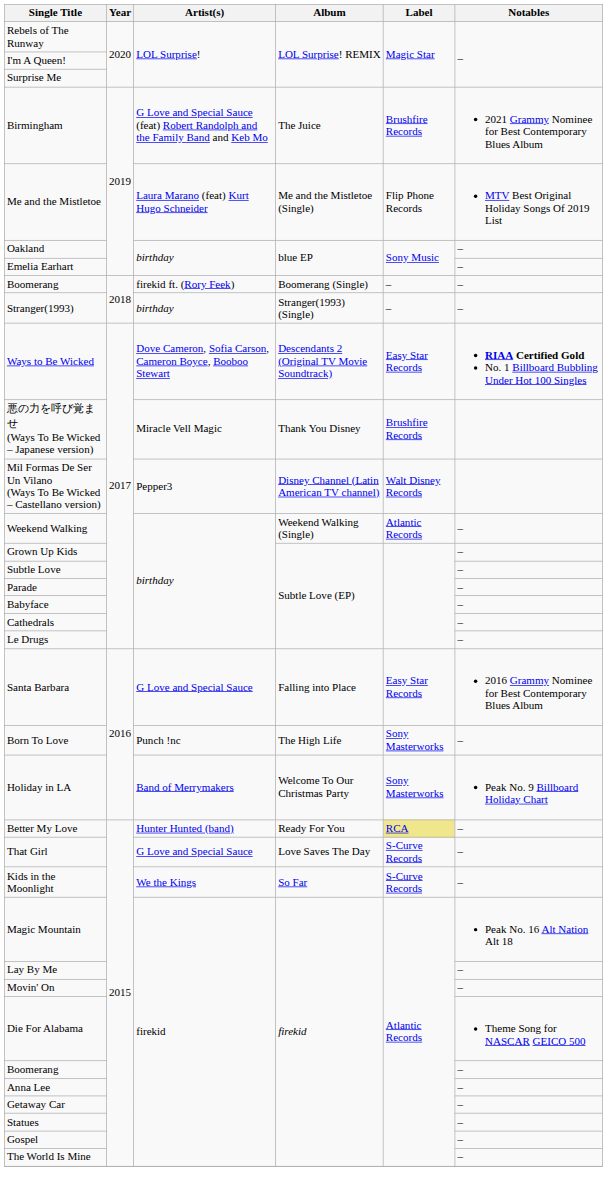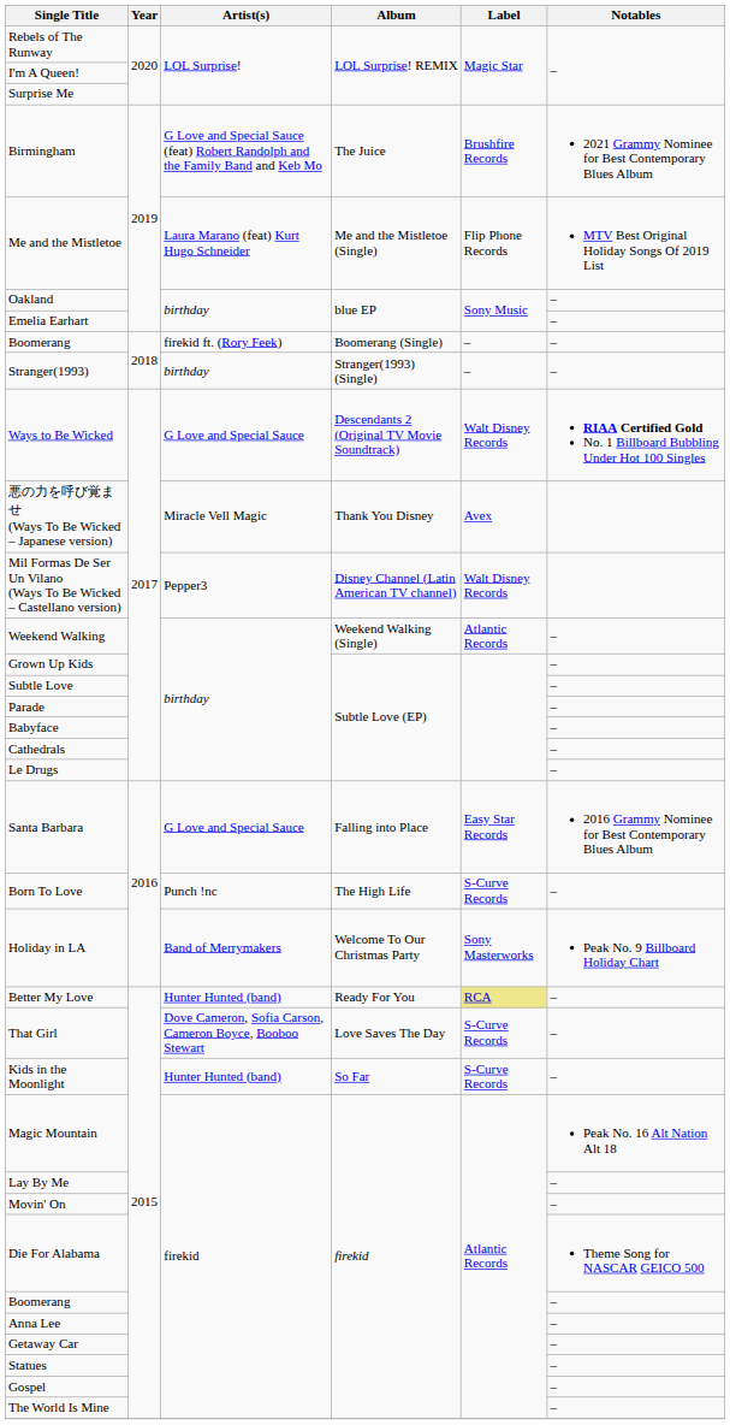 <table class="wikitable">
 <tr>
 <th>Single Title</th>
 <th>Year</th>
 <th>Artist(s)</th>
 <th>Album</th>
 <th>Label</th>
 <th>Notables</th>
 </tr>
 <tr>
 <td>Rebels of The Runway</td>
 <td rowspan="3">2020</td>
 <td rowspan="3"><a href='#'>LOL Surprise</a>!</td>
 <td rowspan="3"><a href='#'>LOL Surprise</a>! REMIX</td>
 <td rowspan="3"><a href='#'>Magic Star</a></td>
 <td rowspan="3">_</td>
 </tr>
 <tr>
 <td>I'm A Queen!</td>
 </tr>
 <tr>
 <td>Surprise Me</td>
 </tr>
 <tr>
 <td>Birmingham</td>
 <td rowspan="4">2019</td>
 <td><a href='#'>G Love and Special Sauce</a> (feat) <a href='#'>Robert Randolph and the Family Band</a> and <a href='#'>Keb Mo</a></td>
 <td>The Juice</td>
 <td><a href='#'>Brushfire Records</a></td>
 <td><br><ul><li>2021 <a href='#'>Grammy</a> Nominee for Best Contemporary Blues Album</li></ul></td>
 </tr>
 <tr>
 <td>Me and the Mistletoe</td>
 <td><a href='#'>Laura Marano</a> (feat) <a href='#'>Kurt Hugo Schneider</a></td>
 <td>Me and the Mistletoe (Single)</td>
 <td>Flip Phone Records</td>
 <td><br><ul><li><a href='#'>MTV</a> Best Original Holiday Songs Of 2019 List</li></ul></td>
 </tr>
 <tr>
 <td>Oakland</td>
 <td rowspan="2"><em>birthday</em></td>
 <td rowspan="2">blue EP</td>
 <td rowspan="2"><a href='#'>Sony Music</a></td>
 <td>–</td>
 </tr>
 <tr>
 <td>Emelia Earhart</td>
 <td>–</td>
 </tr>
 <tr>
 <td>Boomerang</td>
 <td rowspan="2">2018</td>
 <td>firekid ft. (<a href='#'>Rory Feek</a>)</td>
 <td>Boomerang (Single)</td>
 <td>–</td>
 <td>–</td>
 </tr>
 <tr>
 <td>Stranger(1993)</td>
 <td><em>birthday</em></td>
 <td>Stranger(1993) (Single)</td>
 <td>–</td>
 <td>–</td>
 </tr>
 <tr>
 <td><a href='#'>Ways to Be Wicked</a></td>
 <td rowspan="10">2017</td>
-<td><a href='#'>Dove Cameron</a>, <a href='#'>Sofia Carson</a>, <a href='#'>Cameron Boyce</a>, <a href='#'>Booboo Stewart</a></td>
+<td><a href='#'>G Love and Special Sauce</a></td>
 <td><a href='#'>Descendants 2</a> <a href='#'>(Original TV Movie Soundtrack)</a></td>
-<td><a href='#'>Easy Star Records</a></td>
+<td><a href='#'>Walt Disney Records</a></td>
 <td><br><ul><li><a href='#'><strong>RIAA</strong></a> <strong>Certified Gold</strong></li><li>No. 1 <a href='#'>Billboard Bubbling Under Hot 100 Singles</a></li></ul></td>
 </tr>
 <tr>
 <td>悪の力を呼び覚ませ<br>(Ways To Be Wicked – Japanese version)</td>
 <td>Miracle Vell Magic</td>
 <td>Thank You Disney</td>
-<td><a href='#'>Brushfire Records</a></td>
+<td><a href='#'>Avex</a></td>
 <td></td>
 </tr>
 <tr>
 <td>Mil Formas De Ser Un Vilano<br>(Ways To Be Wicked – Castellano version)</td>
 <td>Pepper3</td>
 <td><a href='#'>Disney Channel (Latin American TV channel)</a></td>
 <td><a href='#'>Walt Disney Records</a></td>
 <td></td>
 </tr>
 <tr>
 <td>Weekend Walking</td>
 <td rowspan="7"><em>birthday</em></td>
 <td>Weekend Walking (Single)</td>
 <td><a href='#'>Atlantic Records</a></td>
 <td>–</td>
 </tr>
 <tr>
 <td>Grown Up Kids</td>
 <td rowspan="6">Subtle Love (EP)</td>
 <td rowspan="6"></td>
 <td>–</td>
 </tr>
 <tr>
 <td>Subtle Love</td>
 <td>–</td>
 </tr>
 <tr>
 <td>Parade</td>
 <td>–</td>
 </tr>
 <tr>
 <td>Babyface</td>
 <td>–</td>
 </tr>
 <tr>
 <td>Cathedrals</td>
 <td>–</td>
 </tr>
 <tr>
 <td>Le Drugs</td>
 <td>–</td>
 </tr>
 <tr>
 <td>Santa Barbara</td>
 <td rowspan="3">2016</td>
 <td><a href='#'>G Love and Special Sauce</a></td>
 <td>Falling into Place</td>
 <td><a href='#'>Easy Star Records</a></td>
 <td><br><ul><li>2016 <a href='#'>Grammy</a> Nominee for Best Contemporary Blues Album</li></ul></td>
 </tr>
 <tr>
 <td>Born To Love</td>
 <td>Punch !nc</td>
 <td>The High Life</td>
-<td><a href='#'>Sony Masterworks</a></td>
+<td><a href='#'>S-Curve Records</a></td>
 <td>–</td>
 </tr>
 <tr>
 <td>Holiday in LA</td>
 <td><a href='#'>Band of Merrymakers</a></td>
 <td>Welcome To Our Christmas Party</td>
 <td><a href='#'>Sony Masterworks</a></td>
 <td><br><ul><li>Peak No. 9 <a href='#'>Billboard Holiday Chart</a></li></ul></td>
 </tr>
 <tr>
 <td>Better My Love</td>
 <td rowspan="13">2015</td>
 <td><a href='#'>Hunter Hunted (band)</a></td>
 <td>Ready For You</td>
 <td style="background: khaki;"><a href='#'>RCA</a></td>
 <td>–</td>
 </tr>
 <tr>
 <td>That Girl</td>
-<td><a href='#'>G Love and Special Sauce</a></td>
+<td><a href='#'>Dove Cameron</a>, <a href='#'>Sofia Carson</a>, <a href='#'>Cameron Boyce</a>, <a href='#'>Booboo Stewart</a></td>
 <td>Love Saves The Day</td>
 <td><a href='#'>S-Curve Records</a></td>
 <td>–</td>
 </tr>
 <tr>
 <td>Kids in the Moonlight</td>
-<td><a href='#'>We the Kings</a></td>
+<td><a href='#'>Hunter Hunted (band)</a></td>
 <td><a href='#'>So Far</a></td>
 <td><a href='#'>S-Curve Records</a></td>
 <td>–</td>
 </tr>
 <tr>
 <td>Magic Mountain</td>
 <td rowspan="10">firekid</td>
 <td rowspan="10"><em>firekid</em></td>
 <td rowspan="10"><a href='#'>Atlantic Records</a></td>
 <td><br><ul><li>Peak No. 16 <a href='#'>Alt Nation</a> Alt 18</li></ul></td>
 </tr>
 <tr>
 <td>Lay By Me</td>
 <td>–</td>
 </tr>
 <tr>
 <td>Movin' On</td>
 <td>–</td>
 </tr>
 <tr>
 <td>Die For Alabama</td>
 <td><br><ul><li>Theme Song for <a href='#'>NASCAR</a> <a href='#'>GEICO 500</a></li></ul></td>
 </tr>
 <tr>
 <td>Boomerang</td>
 <td>–</td>
 </tr>
 <tr>
 <td>Anna Lee</td>
 <td>–</td>
 </tr>
 <tr>
 <td>Getaway Car</td>
 <td>–</td>
 </tr>
 <tr>
 <td>Statues</td>
 <td>–</td>
 </tr>
 <tr>
 <td>Gospel</td>
 <td>–</td>
 </tr>
 <tr>
 <td>The World Is Mine</td>
 <td>–</td>
 </tr>
 <tr>
 </tr>
 </table>
